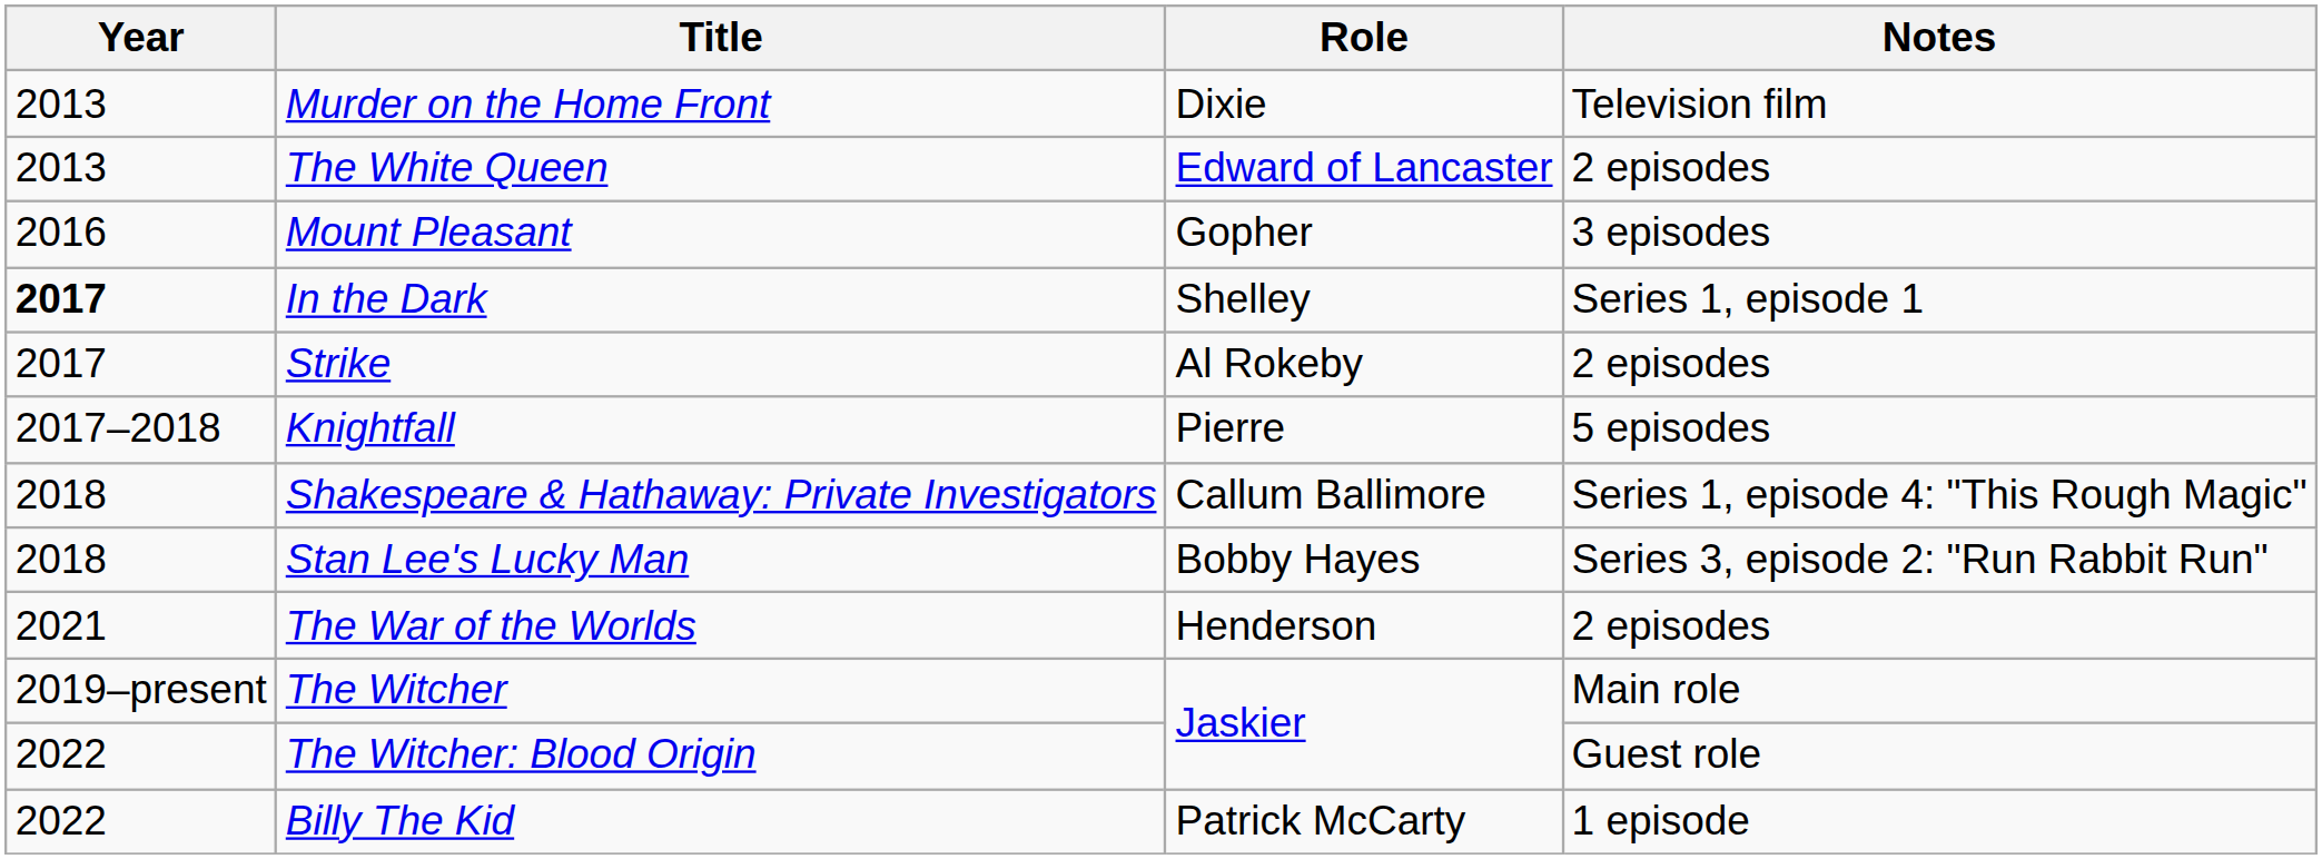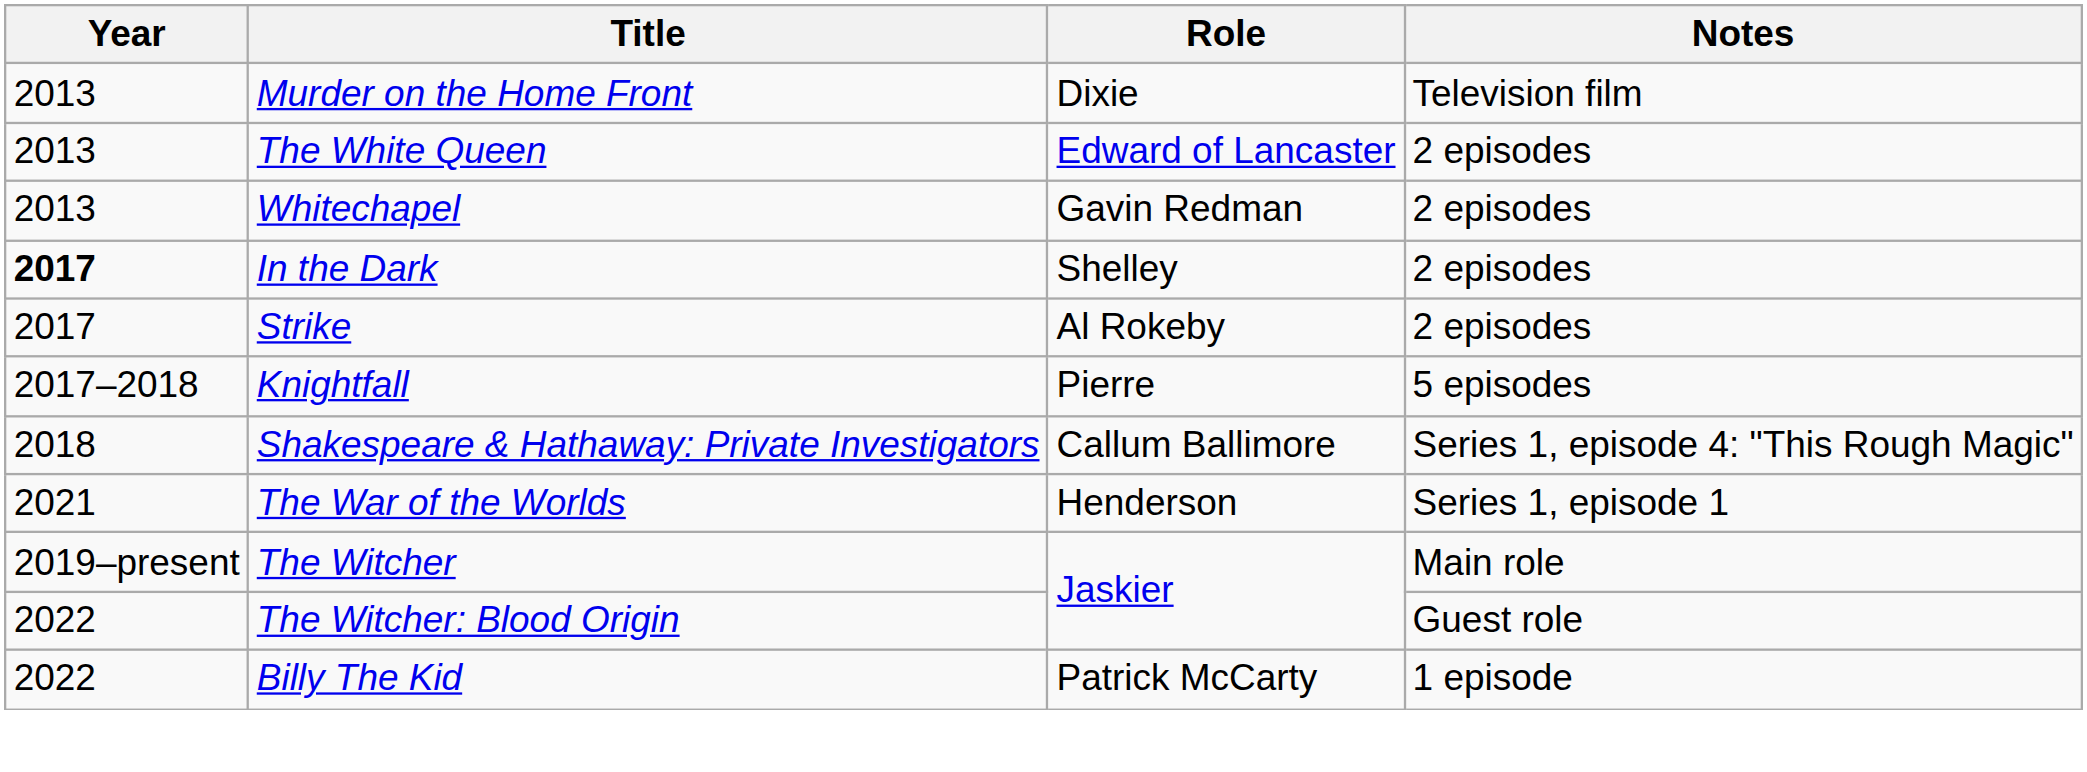 <table class="wikitable sortable">
 <tr>
 <th>Year</th>
 <th>Title</th>
 <th>Role</th>
 <th>Notes</th>
 </tr>
 <tr>
 <td>2013</td>
 <td><em><a href='#'>Murder on the Home Front</a></em></td>
 <td>Dixie</td>
 <td>Television film</td>
 </tr>
 <tr>
 <td>2013</td>
 <td><em><a href='#'>The White Queen</a></em></td>
 <td><a href='#'>Edward of Lancaster</a></td>
 <td>2 episodes</td>
 </tr>
 <tr>
-<td>2016</td>
-<td><em><a href='#'>Mount Pleasant</a></em></td>
-<td>Gopher</td>
-<td>3 episodes</td>
+<td>2013</td>
+<td><em><a href='#'>Whitechapel</a></em></td>
+<td>Gavin Redman</td>
+<td>2 episodes</td>
 </tr>
 <tr>
 <td><strong>2017</strong></td>
 <td><em><a href='#'>In the Dark</a></em></td>
 <td>Shelley</td>
-<td>Series 1, episode 1</td>
+<td>2 episodes</td>
 </tr>
 <tr>
 <td>2017</td>
 <td><em><a href='#'>Strike</a></em></td>
 <td>Al Rokeby</td>
 <td>2 episodes</td>
 </tr>
 <tr>
 <td>2017–2018</td>
 <td><em><a href='#'>Knightfall</a></em></td>
 <td>Pierre</td>
 <td>5 episodes</td>
 </tr>
 <tr>
 <td>2018</td>
 <td><em><a href='#'>Shakespeare & Hathaway: Private Investigators</a></em></td>
 <td>Callum Ballimore</td>
 <td>Series 1, episode 4: "This Rough Magic"</td>
 </tr>
 <tr>
-<td>2018</td>
-<td><em><a href='#'>Stan Lee's Lucky Man</a></em></td>
-<td>Bobby Hayes</td>
-<td>Series 3, episode 2: "Run Rabbit Run"</td>
-</tr>
-<tr>
 <td>2021</td>
 <td><em><a href='#'>The War of the Worlds</a></em></td>
 <td>Henderson</td>
-<td>2 episodes</td>
+<td>Series 1, episode 1</td>
 </tr>
 <tr>
 <td>2019–present</td>
 <td><em><a href='#'>The Witcher</a></em></td>
 <td rowspan="2"><a href='#'>Jaskier</a></td>
 <td>Main role</td>
 </tr>
 <tr>
 <td>2022</td>
 <td><em><a href='#'>The Witcher: Blood Origin</a></em></td>
 <td>Guest role</td>
 </tr>
 <tr>
 <td>2022</td>
 <td><em><a href='#'>Billy The Kid</a></em></td>
 <td>Patrick McCarty</td>
 <td>1 episode</td>
 </tr>
 </table>
